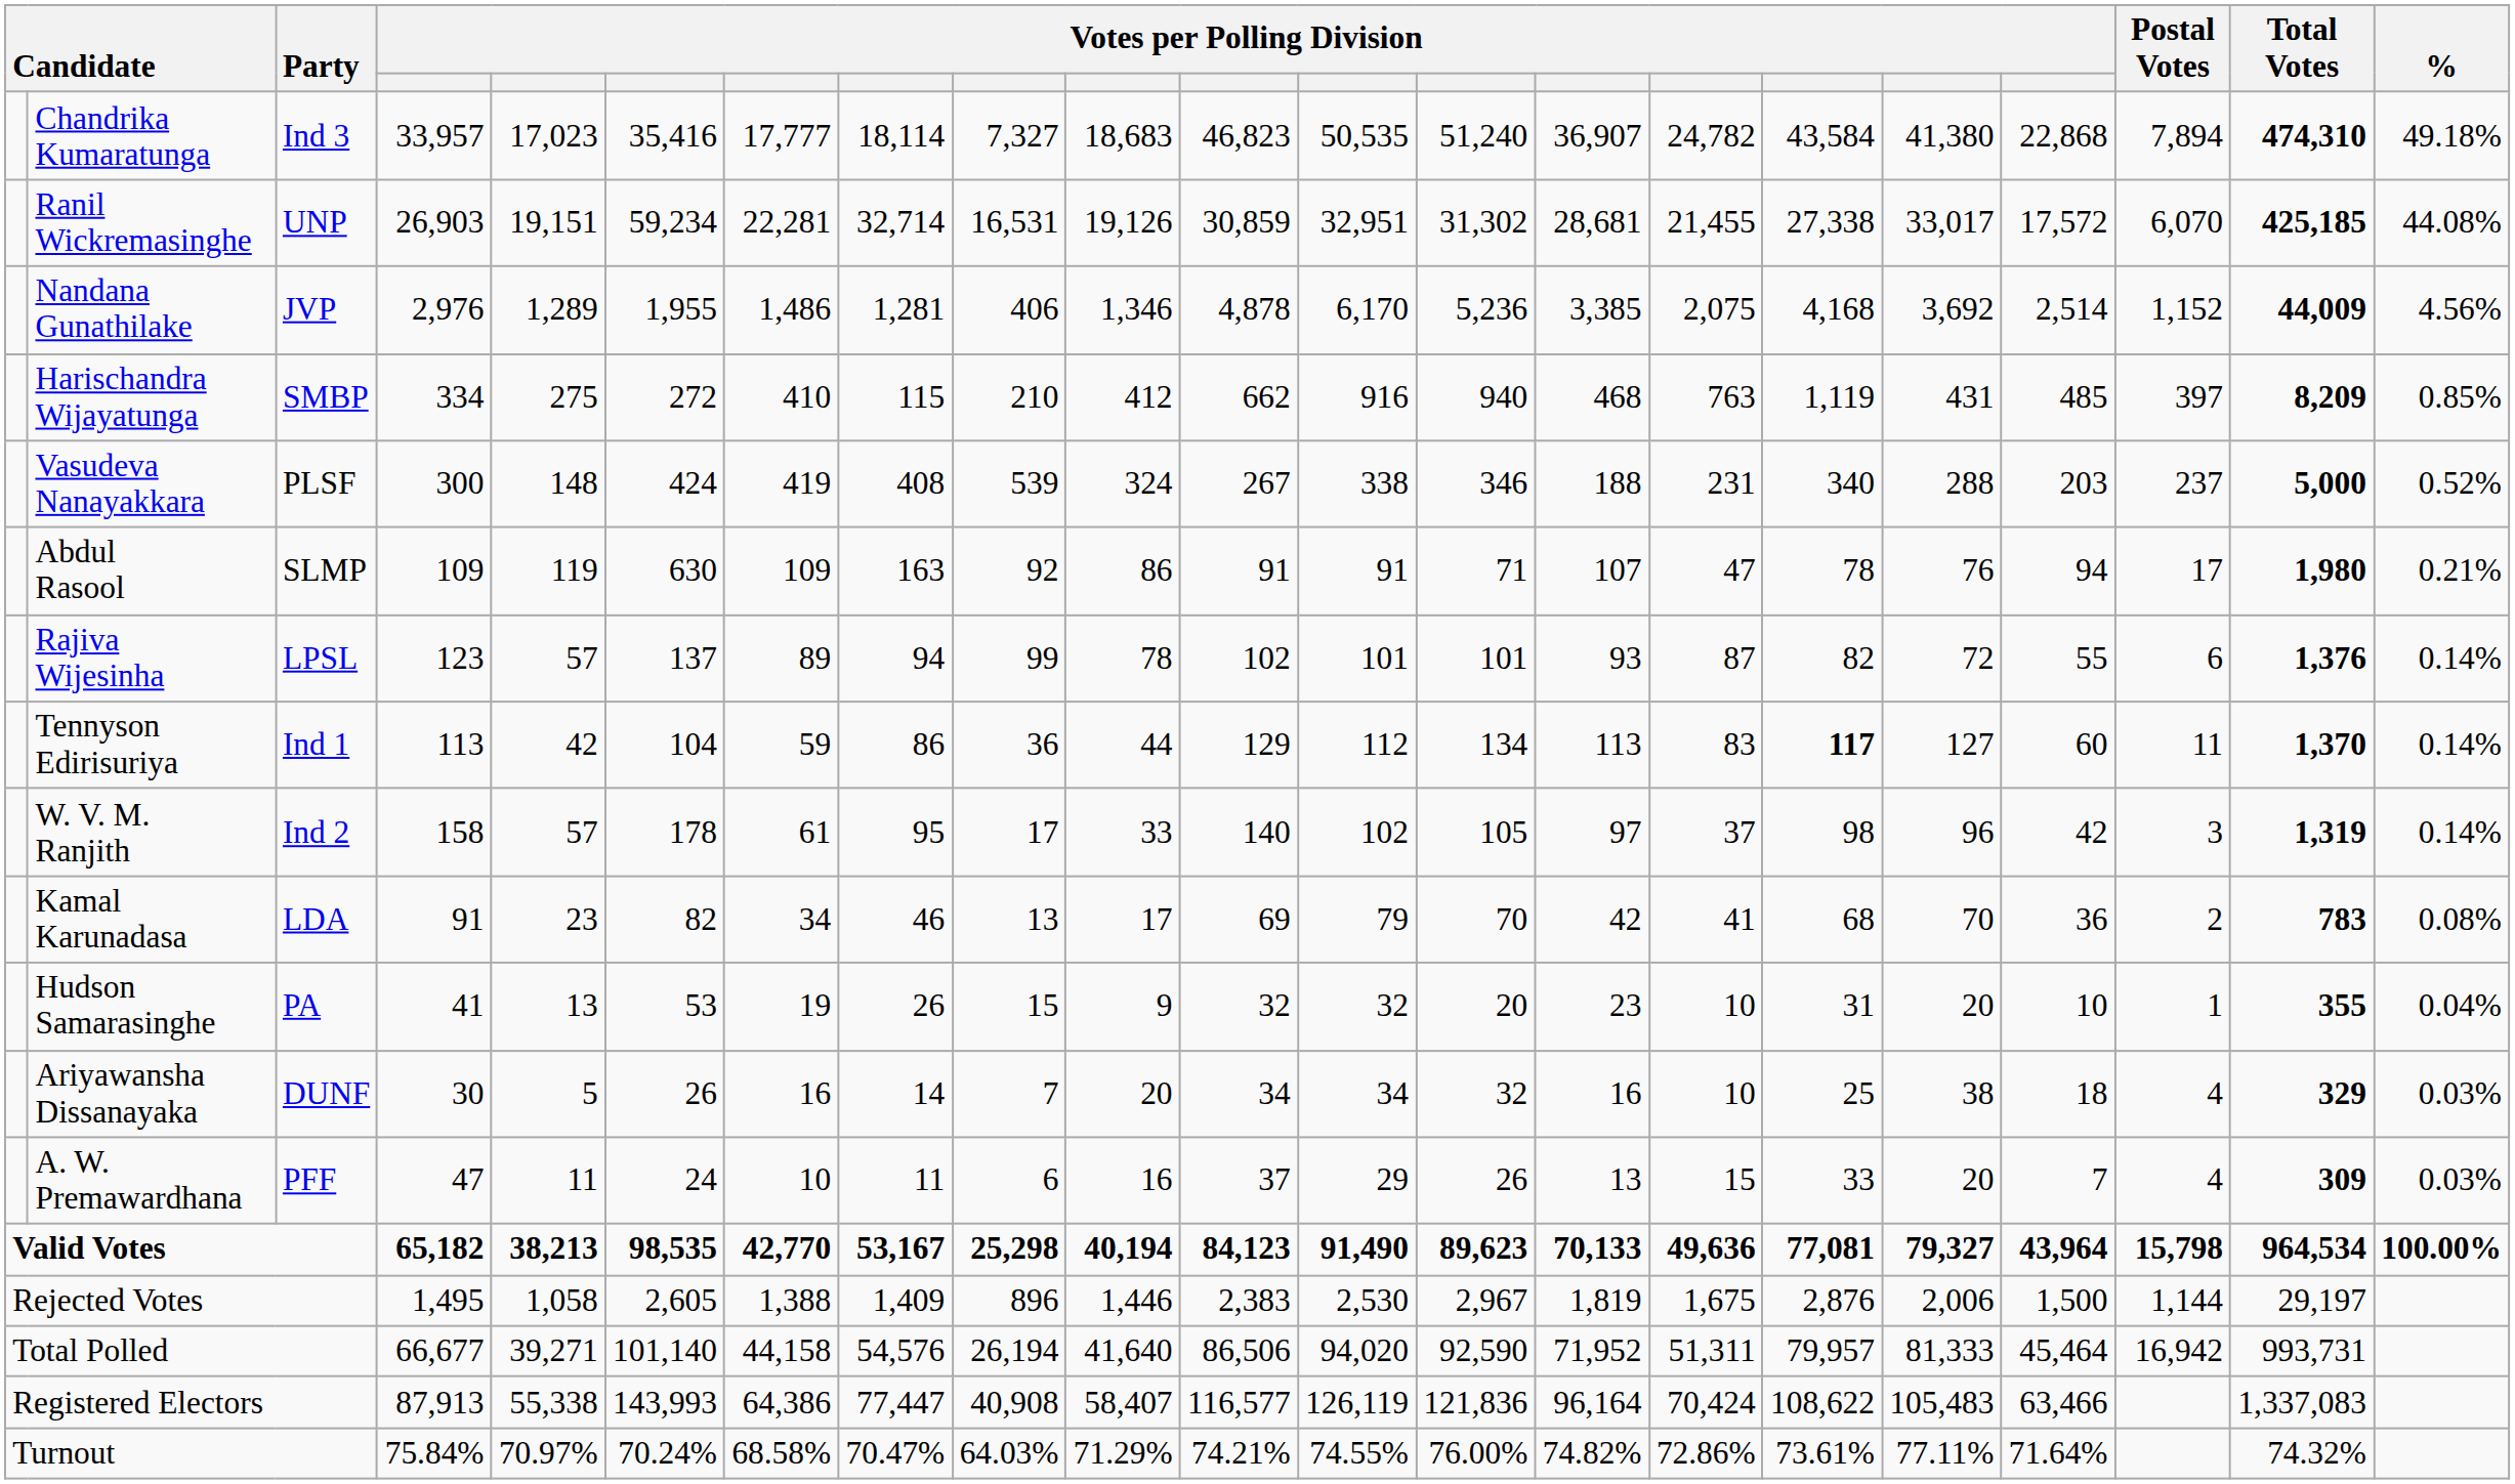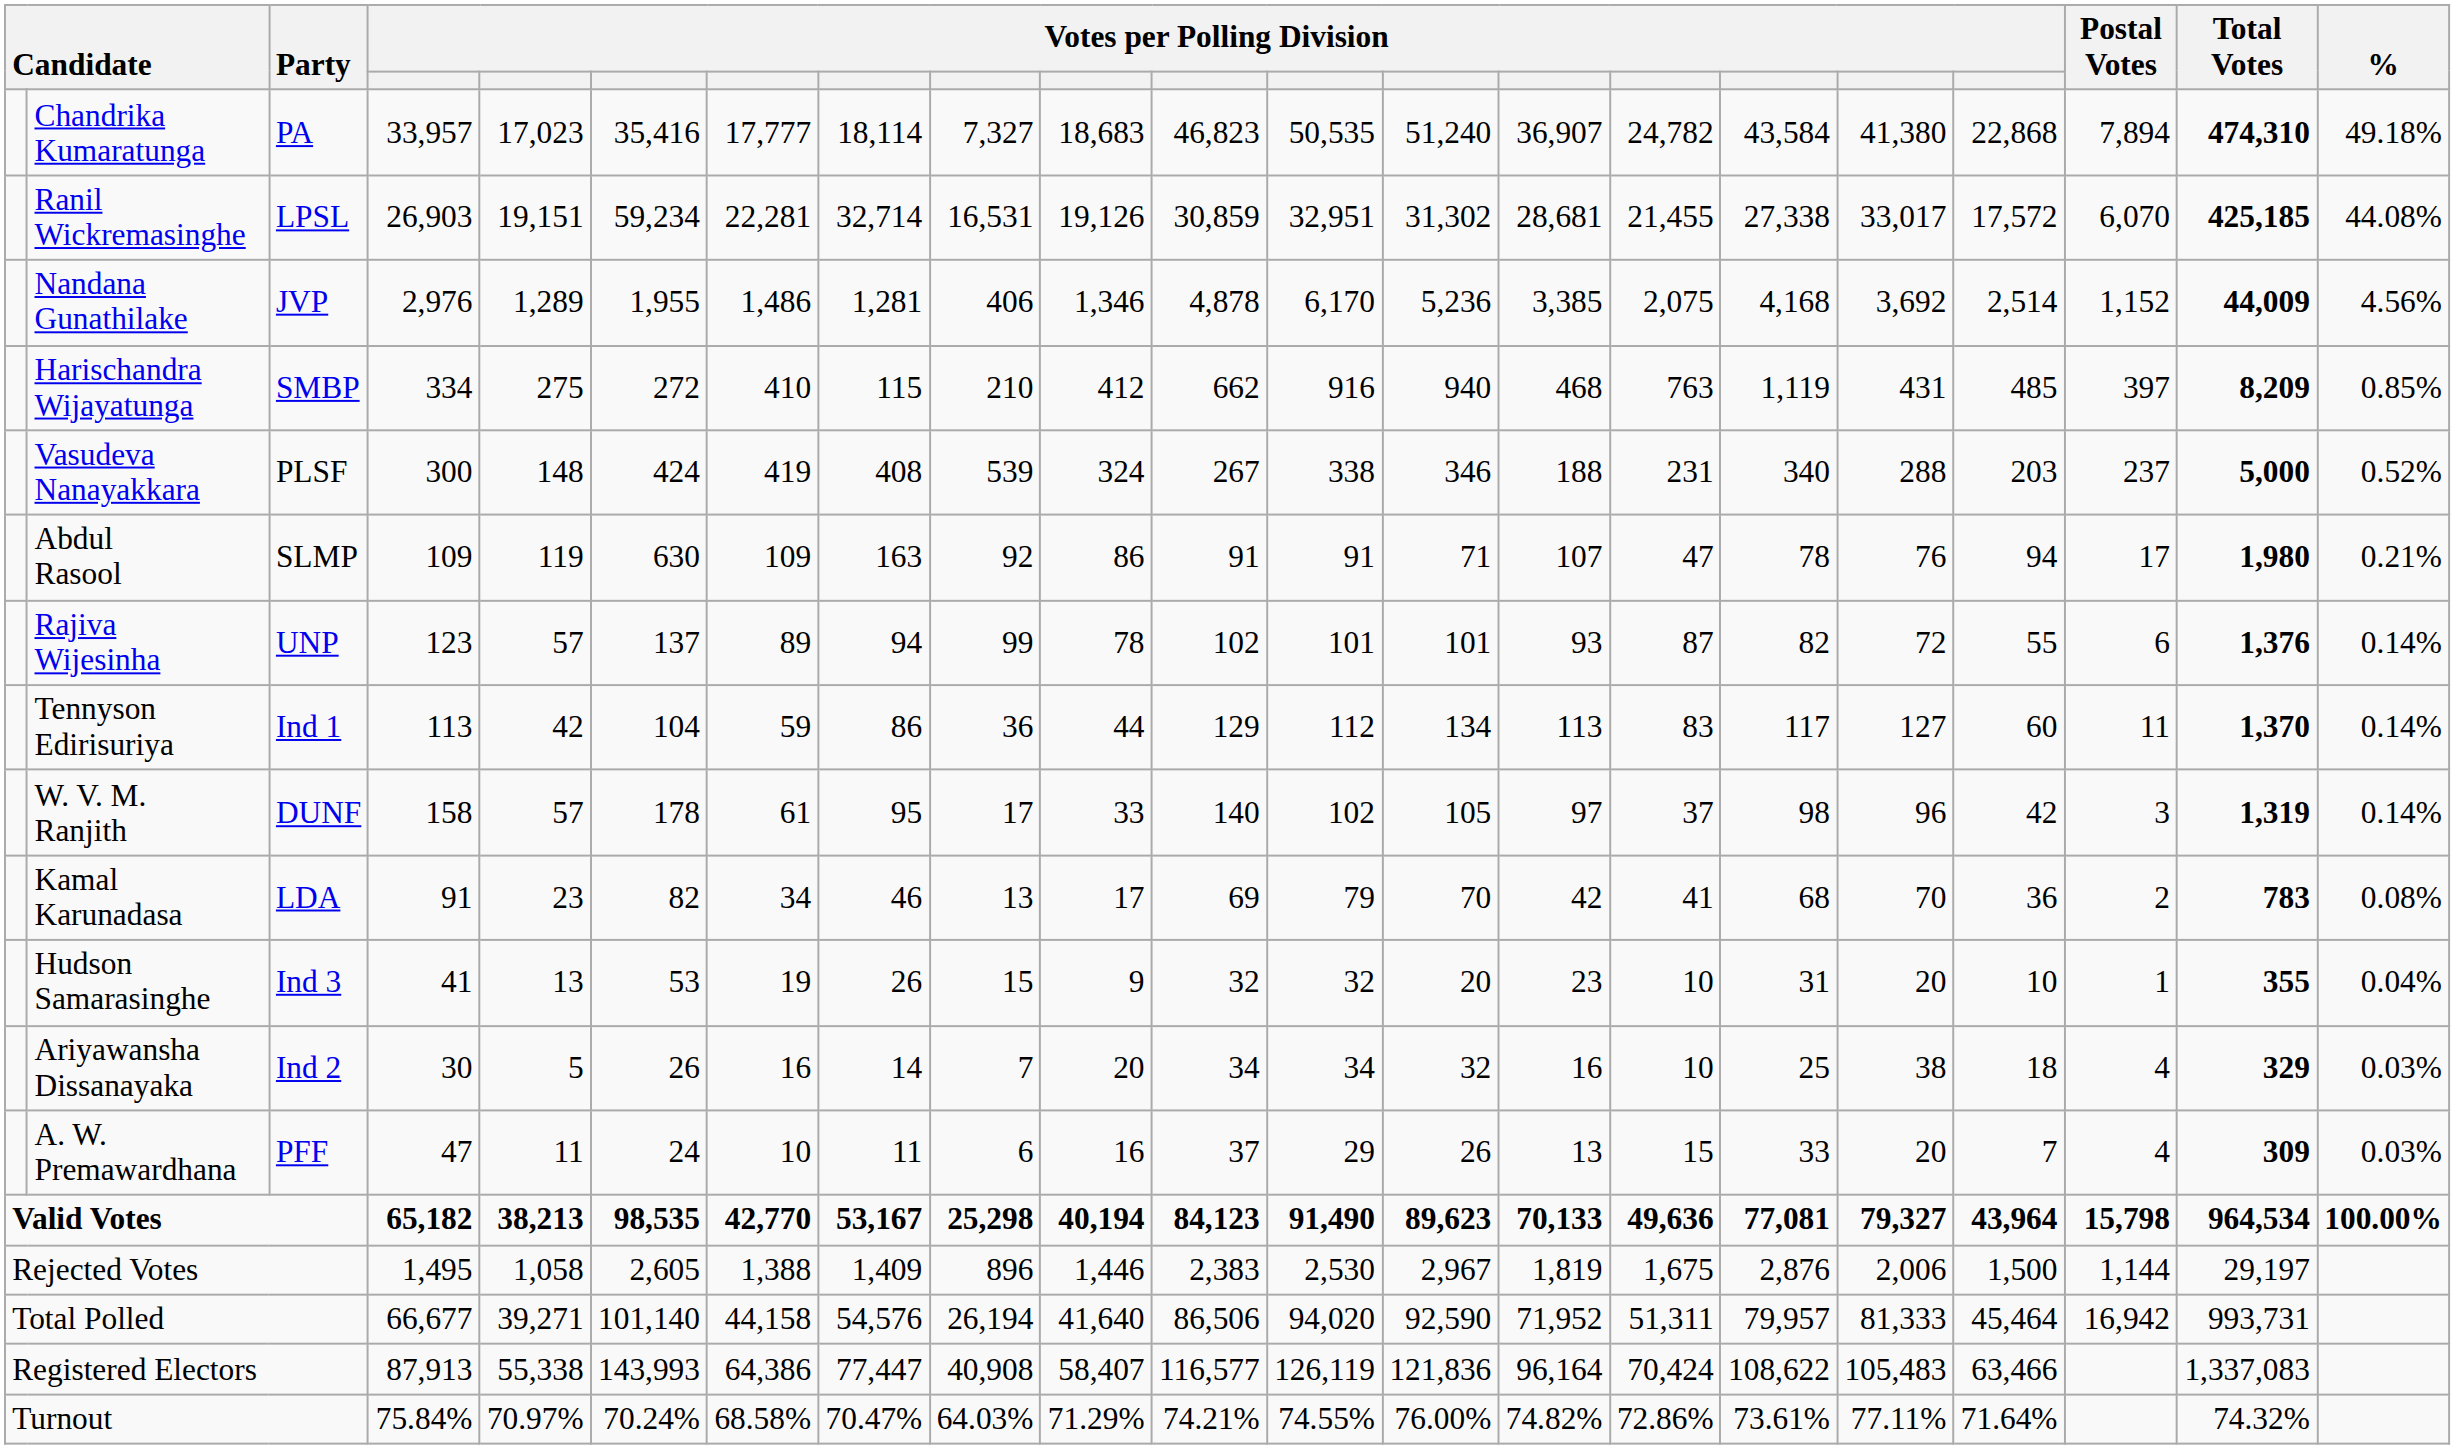 <table class="wikitable" style="text-align:right;">
 <tr>
 <th style="text-align:left; vertical-align:bottom;" rowspan="2" colspan="2">Candidate</th>
 <th rowspan="2" style="vertical-align:bottom; text-align:left; width:40px;">Party</th>
 <th colspan=15>Votes per Polling Division</th>
 <th rowspan="2" style="vertical-align:bottom; text-align:center; width:50px;">Postal<br>Votes</th>
 <th rowspan="2" style="vertical-align:bottom; text-align:center; width:50px;">Total Votes</th>
 <th rowspan="2" style="vertical-align:bottom; text-align:center; width:50px;">%</th>
 </tr>
 <tr>
 <th></th>
 <th></th>
 <th></th>
 <th></th>
 <th></th>
 <th></th>
 <th></th>
 <th></th>
 <th></th>
 <th></th>
 <th></th>
 <th></th>
 <th></th>
 <th></th>
 <th></th>
 </tr>
 <tr>
 <td bgcolor=> </td>
 <td align=left><a href='#'>Chandrika Kumaratunga</a></td>
-<td align=left><a href='#'>Ind 3</a></td>
+<td align=left><a href='#'>PA</a></td>
 <td>33,957</td>
 <td>17,023</td>
 <td>35,416</td>
 <td>17,777</td>
 <td>18,114</td>
 <td>7,327</td>
 <td>18,683</td>
 <td>46,823</td>
 <td>50,535</td>
 <td>51,240</td>
 <td>36,907</td>
 <td>24,782</td>
 <td>43,584</td>
 <td>41,380</td>
 <td>22,868</td>
 <td>7,894</td>
 <td><strong>474,310</strong></td>
 <td>49.18%</td>
 </tr>
 <tr>
 <td bgcolor=> </td>
 <td align=left><a href='#'>Ranil Wickremasinghe</a></td>
-<td align=left><a href='#'>UNP</a></td>
+<td align=left><a href='#'>LPSL</a></td>
 <td>26,903</td>
 <td>19,151</td>
 <td>59,234</td>
 <td>22,281</td>
 <td>32,714</td>
 <td>16,531</td>
 <td>19,126</td>
 <td>30,859</td>
 <td>32,951</td>
 <td>31,302</td>
 <td>28,681</td>
 <td>21,455</td>
 <td>27,338</td>
 <td>33,017</td>
 <td>17,572</td>
 <td>6,070</td>
 <td><strong>425,185</strong></td>
 <td>44.08%</td>
 </tr>
 <tr>
 <td bgcolor=> </td>
 <td align=left><a href='#'>Nandana Gunathilake</a></td>
 <td align=left><a href='#'>JVP</a></td>
 <td>2,976</td>
 <td>1,289</td>
 <td>1,955</td>
 <td>1,486</td>
 <td>1,281</td>
 <td>406</td>
 <td>1,346</td>
 <td>4,878</td>
 <td>6,170</td>
 <td>5,236</td>
 <td>3,385</td>
 <td>2,075</td>
 <td>4,168</td>
 <td>3,692</td>
 <td>2,514</td>
 <td>1,152</td>
 <td><strong>44,009</strong></td>
 <td>4.56%</td>
 </tr>
 <tr>
 <td bgcolor=> </td>
 <td align=left><a href='#'>Harischandra Wijayatunga</a></td>
 <td align=left><a href='#'>SMBP</a></td>
 <td>334</td>
 <td>275</td>
 <td>272</td>
 <td>410</td>
 <td>115</td>
 <td>210</td>
 <td>412</td>
 <td>662</td>
 <td>916</td>
 <td>940</td>
 <td>468</td>
 <td>763</td>
 <td>1,119</td>
 <td>431</td>
 <td>485</td>
 <td>397</td>
 <td><strong>8,209</strong></td>
 <td>0.85%</td>
 </tr>
 <tr>
 <td bgcolor=> </td>
 <td align=left><a href='#'>Vasudeva Nanayakkara</a></td>
 <td align=left>PLSF</td>
 <td>300</td>
 <td>148</td>
 <td>424</td>
 <td>419</td>
 <td>408</td>
 <td>539</td>
 <td>324</td>
 <td>267</td>
 <td>338</td>
 <td>346</td>
 <td>188</td>
 <td>231</td>
 <td>340</td>
 <td>288</td>
 <td>203</td>
 <td>237</td>
 <td><strong>5,000</strong></td>
 <td>0.52%</td>
 </tr>
 <tr>
 <td bgcolor=> </td>
 <td align=left>Abdul<br>Rasool</td>
 <td align=left>SLMP</td>
 <td>109</td>
 <td>119</td>
 <td>630</td>
 <td>109</td>
 <td>163</td>
 <td>92</td>
 <td>86</td>
 <td>91</td>
 <td>91</td>
 <td>71</td>
 <td>107</td>
 <td>47</td>
 <td>78</td>
 <td>76</td>
 <td>94</td>
 <td>17</td>
 <td><strong>1,980</strong></td>
 <td>0.21%</td>
 </tr>
 <tr>
 <td bgcolor=> </td>
 <td align=left><a href='#'>Rajiva<br>Wijesinha</a></td>
-<td align=left><a href='#'>LPSL</a></td>
+<td align=left><a href='#'>UNP</a></td>
 <td>123</td>
 <td>57</td>
 <td>137</td>
 <td>89</td>
 <td>94</td>
 <td>99</td>
 <td>78</td>
 <td>102</td>
 <td>101</td>
 <td>101</td>
 <td>93</td>
 <td>87</td>
 <td>82</td>
 <td>72</td>
 <td>55</td>
 <td>6</td>
 <td><strong>1,376</strong></td>
 <td>0.14%</td>
 </tr>
 <tr>
 <td bgcolor=> </td>
 <td align=left>Tennyson Edirisuriya</td>
 <td align=left><a href='#'>Ind 1</a></td>
 <td>113</td>
 <td>42</td>
 <td>104</td>
 <td>59</td>
 <td>86</td>
 <td>36</td>
 <td>44</td>
 <td>129</td>
 <td>112</td>
 <td>134</td>
 <td>113</td>
 <td>83</td>
-<td><strong>117</strong></td>
+<td>117</td>
 <td>127</td>
 <td>60</td>
 <td>11</td>
 <td><strong>1,370</strong></td>
 <td>0.14%</td>
 </tr>
 <tr>
 <td bgcolor=> </td>
 <td align=left>W. V. M.<br>Ranjith</td>
-<td align=left><a href='#'>Ind 2</a></td>
+<td align=left><a href='#'>DUNF</a></td>
 <td>158</td>
 <td>57</td>
 <td>178</td>
 <td>61</td>
 <td>95</td>
 <td>17</td>
 <td>33</td>
 <td>140</td>
 <td>102</td>
 <td>105</td>
 <td>97</td>
 <td>37</td>
 <td>98</td>
 <td>96</td>
 <td>42</td>
 <td>3</td>
 <td><strong>1,319</strong></td>
 <td>0.14%</td>
 </tr>
 <tr>
 <td bgcolor=> </td>
 <td align=left>Kamal<br>Karunadasa</td>
 <td align=left><a href='#'>LDA</a></td>
 <td>91</td>
 <td>23</td>
 <td>82</td>
 <td>34</td>
 <td>46</td>
 <td>13</td>
 <td>17</td>
 <td>69</td>
 <td>79</td>
 <td>70</td>
 <td>42</td>
 <td>41</td>
 <td>68</td>
 <td>70</td>
 <td>36</td>
 <td>2</td>
 <td><strong>783</strong></td>
 <td>0.08%</td>
 </tr>
 <tr>
 <td bgcolor=> </td>
 <td align=left>Hudson Samarasinghe</td>
-<td align=left><a href='#'>PA</a></td>
+<td align=left><a href='#'>Ind 3</a></td>
 <td>41</td>
 <td>13</td>
 <td>53</td>
 <td>19</td>
 <td>26</td>
 <td>15</td>
 <td>9</td>
 <td>32</td>
 <td>32</td>
 <td>20</td>
 <td>23</td>
 <td>10</td>
 <td>31</td>
 <td>20</td>
 <td>10</td>
 <td>1</td>
 <td><strong>355</strong></td>
 <td>0.04%</td>
 </tr>
 <tr>
 <td bgcolor=> </td>
 <td align=left>Ariyawansha Dissanayaka</td>
-<td align=left><a href='#'>DUNF</a></td>
+<td align=left><a href='#'>Ind 2</a></td>
 <td>30</td>
 <td>5</td>
 <td>26</td>
 <td>16</td>
 <td>14</td>
 <td>7</td>
 <td>20</td>
 <td>34</td>
 <td>34</td>
 <td>32</td>
 <td>16</td>
 <td>10</td>
 <td>25</td>
 <td>38</td>
 <td>18</td>
 <td>4</td>
 <td><strong>329</strong></td>
 <td>0.03%</td>
 </tr>
 <tr>
 <td bgcolor=> </td>
 <td align=left>A. W. Premawardhana</td>
 <td align=left><a href='#'>PFF</a></td>
 <td>47</td>
 <td>11</td>
 <td>24</td>
 <td>10</td>
 <td>11</td>
 <td>6</td>
 <td>16</td>
 <td>37</td>
 <td>29</td>
 <td>26</td>
 <td>13</td>
 <td>15</td>
 <td>33</td>
 <td>20</td>
 <td>7</td>
 <td>4</td>
 <td><strong>309</strong></td>
 <td>0.03%</td>
 </tr>
 <tr style="font-weight:bold">
 <td style="text-align:left;" colspan="3">Valid Votes</td>
 <td>65,182</td>
 <td>38,213</td>
 <td>98,535</td>
 <td>42,770</td>
 <td>53,167</td>
 <td>25,298</td>
 <td>40,194</td>
 <td>84,123</td>
 <td>91,490</td>
 <td>89,623</td>
 <td>70,133</td>
 <td>49,636</td>
 <td>77,081</td>
 <td>79,327</td>
 <td>43,964</td>
 <td>15,798</td>
 <td>964,534</td>
 <td>100.00%</td>
 </tr>
 <tr>
 <td style="text-align:left;" colspan="3">Rejected Votes</td>
 <td>1,495</td>
 <td>1,058</td>
 <td>2,605</td>
 <td>1,388</td>
 <td>1,409</td>
 <td>896</td>
 <td>1,446</td>
 <td>2,383</td>
 <td>2,530</td>
 <td>2,967</td>
 <td>1,819</td>
 <td>1,675</td>
 <td>2,876</td>
 <td>2,006</td>
 <td>1,500</td>
 <td>1,144</td>
 <td>29,197</td>
 <td></td>
 </tr>
 <tr>
 <td style="text-align:left;" colspan="3">Total Polled</td>
 <td>66,677</td>
 <td>39,271</td>
 <td>101,140</td>
 <td>44,158</td>
 <td>54,576</td>
 <td>26,194</td>
 <td>41,640</td>
 <td>86,506</td>
 <td>94,020</td>
 <td>92,590</td>
 <td>71,952</td>
 <td>51,311</td>
 <td>79,957</td>
 <td>81,333</td>
 <td>45,464</td>
 <td>16,942</td>
 <td>993,731</td>
 <td></td>
 </tr>
 <tr>
 <td style="text-align:left;" colspan="3">Registered Electors</td>
 <td>87,913</td>
 <td>55,338</td>
 <td>143,993</td>
 <td>64,386</td>
 <td>77,447</td>
 <td>40,908</td>
 <td>58,407</td>
 <td>116,577</td>
 <td>126,119</td>
 <td>121,836</td>
 <td>96,164</td>
 <td>70,424</td>
 <td>108,622</td>
 <td>105,483</td>
 <td>63,466</td>
 <td></td>
 <td>1,337,083</td>
 <td></td>
 </tr>
 <tr>
 <td style="text-align:left;" colspan="3">Turnout</td>
 <td>75.84%</td>
 <td>70.97%</td>
 <td>70.24%</td>
 <td>68.58%</td>
 <td>70.47%</td>
 <td>64.03%</td>
 <td>71.29%</td>
 <td>74.21%</td>
 <td>74.55%</td>
 <td>76.00%</td>
 <td>74.82%</td>
 <td>72.86%</td>
 <td>73.61%</td>
 <td>77.11%</td>
 <td>71.64%</td>
 <td></td>
 <td>74.32%</td>
 <td></td>
 </tr>
 </table>
